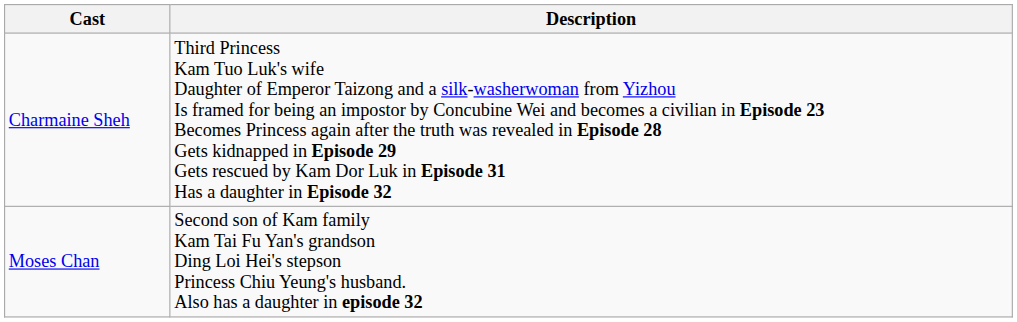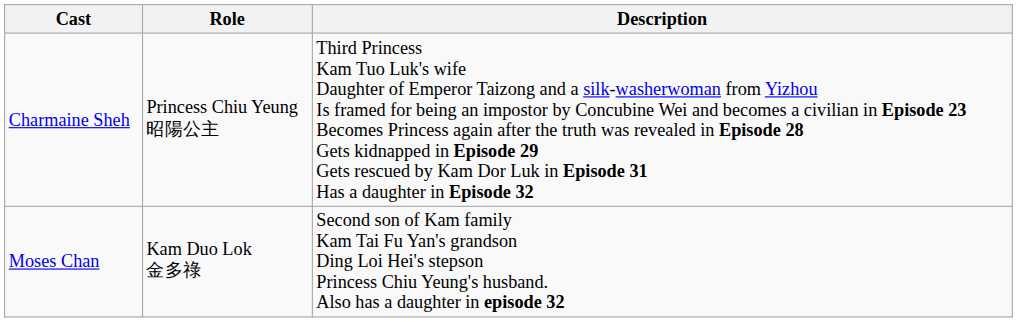 <table class="wikitable" width="70%">
 <tr>
 <th>Cast</th>
+<th>Role</th>
 <th>Description</th>
 </tr>
 <tr>
 <td><a href='#'>Charmaine Sheh</a></td>
+<td>Princess Chiu Yeung <br> 昭陽公主</td>
 <td>Third Princess <br> Kam Tuo Luk's wife <br> Daughter of Emperor Taizong and a <a href='#'>silk</a>-<a href='#'>washerwoman</a> from <a href='#'>Yizhou</a> <br> Is framed for being an impostor by Concubine Wei and becomes a civilian in <strong>Episode 23</strong> <br> Becomes Princess again after the truth was revealed in <strong>Episode 28</strong> <br> Gets kidnapped in <strong>Episode 29</strong> <br> Gets rescued by Kam Dor Luk in <strong>Episode 31</strong> <br> Has a daughter in <strong>Episode 32</strong></td>
 </tr>
 <tr>
 <td><a href='#'>Moses Chan</a></td>
+<td>Kam Duo Lok <br> 金多祿</td>
 <td>Second son of Kam family <br> Kam Tai Fu Yan's grandson <br> Ding Loi Hei's stepson <br> Princess Chiu Yeung's husband. <br> Also has a daughter in <strong>episode 32</strong></td>
 </tr>
 </table>
